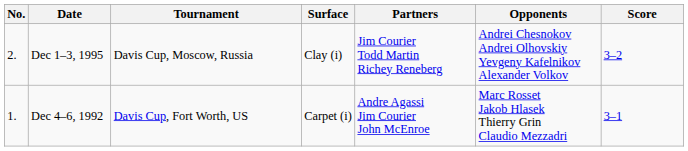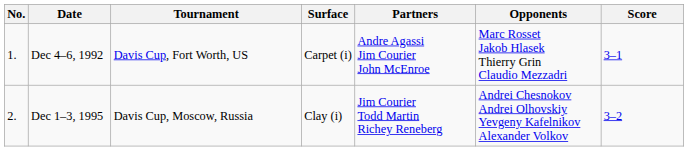 <table class="sortable wikitable">
 <tr>
 <th>No.</th>
 <th width=100>Date</th>
 <th width=240>Tournament</th>
 <th>Surface</th>
 <th width=150>Partners</th>
 <th width=155>Opponents</th>
 <th style="width:100px" class="unsortable">Score</th>
 </tr>
 <tr>
+<td>1.</td>
+<td>Dec 4–6, 1992</td>
+<td><a href='#'>Davis Cup</a>, Fort Worth, US</td>
+<td>Carpet (i)</td>
+<td> <a href='#'>Andre Agassi</a><br> <a href='#'>Jim Courier</a><br> <a href='#'>John McEnroe</a></td>
+<td> <a href='#'>Marc Rosset</a><br> <a href='#'>Jakob Hlasek</a><br> Thierry Grin<br> <a href='#'>Claudio Mezzadri</a></td>
+<td><a href='#'>3–1</a></td>
+</tr>
+<tr>
 <td>2.</td>
 <td>Dec 1–3, 1995</td>
 <td>Davis Cup, Moscow, Russia</td>
 <td>Clay (i)</td>
 <td> <a href='#'>Jim Courier</a><br> <a href='#'>Todd Martin</a><br> <a href='#'>Richey Reneberg</a></td>
 <td> <a href='#'>Andrei Chesnokov</a><br> <a href='#'>Andrei Olhovskiy</a><br> <a href='#'>Yevgeny Kafelnikov</a><br> <a href='#'>Alexander Volkov</a></td>
 <td><a href='#'>3–2</a></td>
 </tr>
-<tr>
-<td>1.</td>
-<td>Dec 4–6, 1992</td>
-<td><a href='#'>Davis Cup</a>, Fort Worth, US</td>
-<td>Carpet (i)</td>
-<td> <a href='#'>Andre Agassi</a><br> <a href='#'>Jim Courier</a><br> <a href='#'>John McEnroe</a></td>
-<td> <a href='#'>Marc Rosset</a><br> <a href='#'>Jakob Hlasek</a><br> Thierry Grin<br> <a href='#'>Claudio Mezzadri</a></td>
-<td><a href='#'>3–1</a></td>
-</tr>
 </table>
